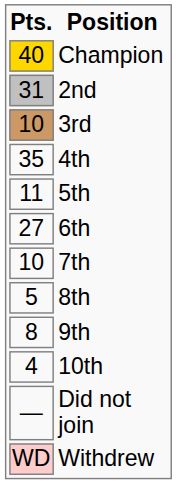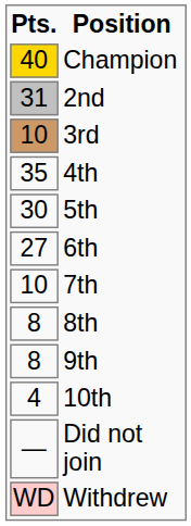 <table bgcolor=#F9F9F9 style="float: right; border: 1px solid gray; margin: .46em 0 0 .2em;">
 <tr>
 <th width="25px">Pts.</th>
 <th width="75px">Position</th>
 </tr>
 <tr>
 <td bgcolor=gold align=center style="border: 1px solid gray;">40</td>
 <td>Champion</td>
 </tr>
 <tr>
 <td bgcolor=silver align=center style="border: 1px solid gray;">31</td>
 <td>2nd</td>
 </tr>
 <tr>
 <td bgcolor=#CC9966 align=center style="border: 1px solid gray;">10</td>
 <td>3rd</td>
 </tr>
 <tr>
 <td align=center style="border: 1px solid gray;">35</td>
 <td>4th</td>
 </tr>
 <tr>
-<td align=center style="border: 1px solid gray;">11</td>
+<td align=center style="border: 1px solid gray;">30</td>
 <td>5th</td>
 </tr>
 <tr>
 <td align=center style="border: 1px solid gray;">27</td>
 <td>6th</td>
 </tr>
 <tr>
 <td align=center style="border: 1px solid gray;">10</td>
 <td>7th</td>
 </tr>
 <tr>
-<td align=center style="border: 1px solid gray;">5</td>
+<td align=center style="border: 1px solid gray;">8</td>
 <td>8th</td>
 </tr>
 <tr>
 <td align=center style="border: 1px solid gray;">8</td>
 <td>9th</td>
 </tr>
 <tr>
 <td align=center style="border: 1px solid gray;">4</td>
 <td>10th</td>
 </tr>
 <tr>
 <td align=center style="border: 1px solid gray;">—</td>
 <td>Did not join</td>
 </tr>
 <tr>
 <td bgcolor=#FFCCCC align=center style="border: 1px solid gray;">WD</td>
 <td>Withdrew</td>
 </tr>
 </table>
